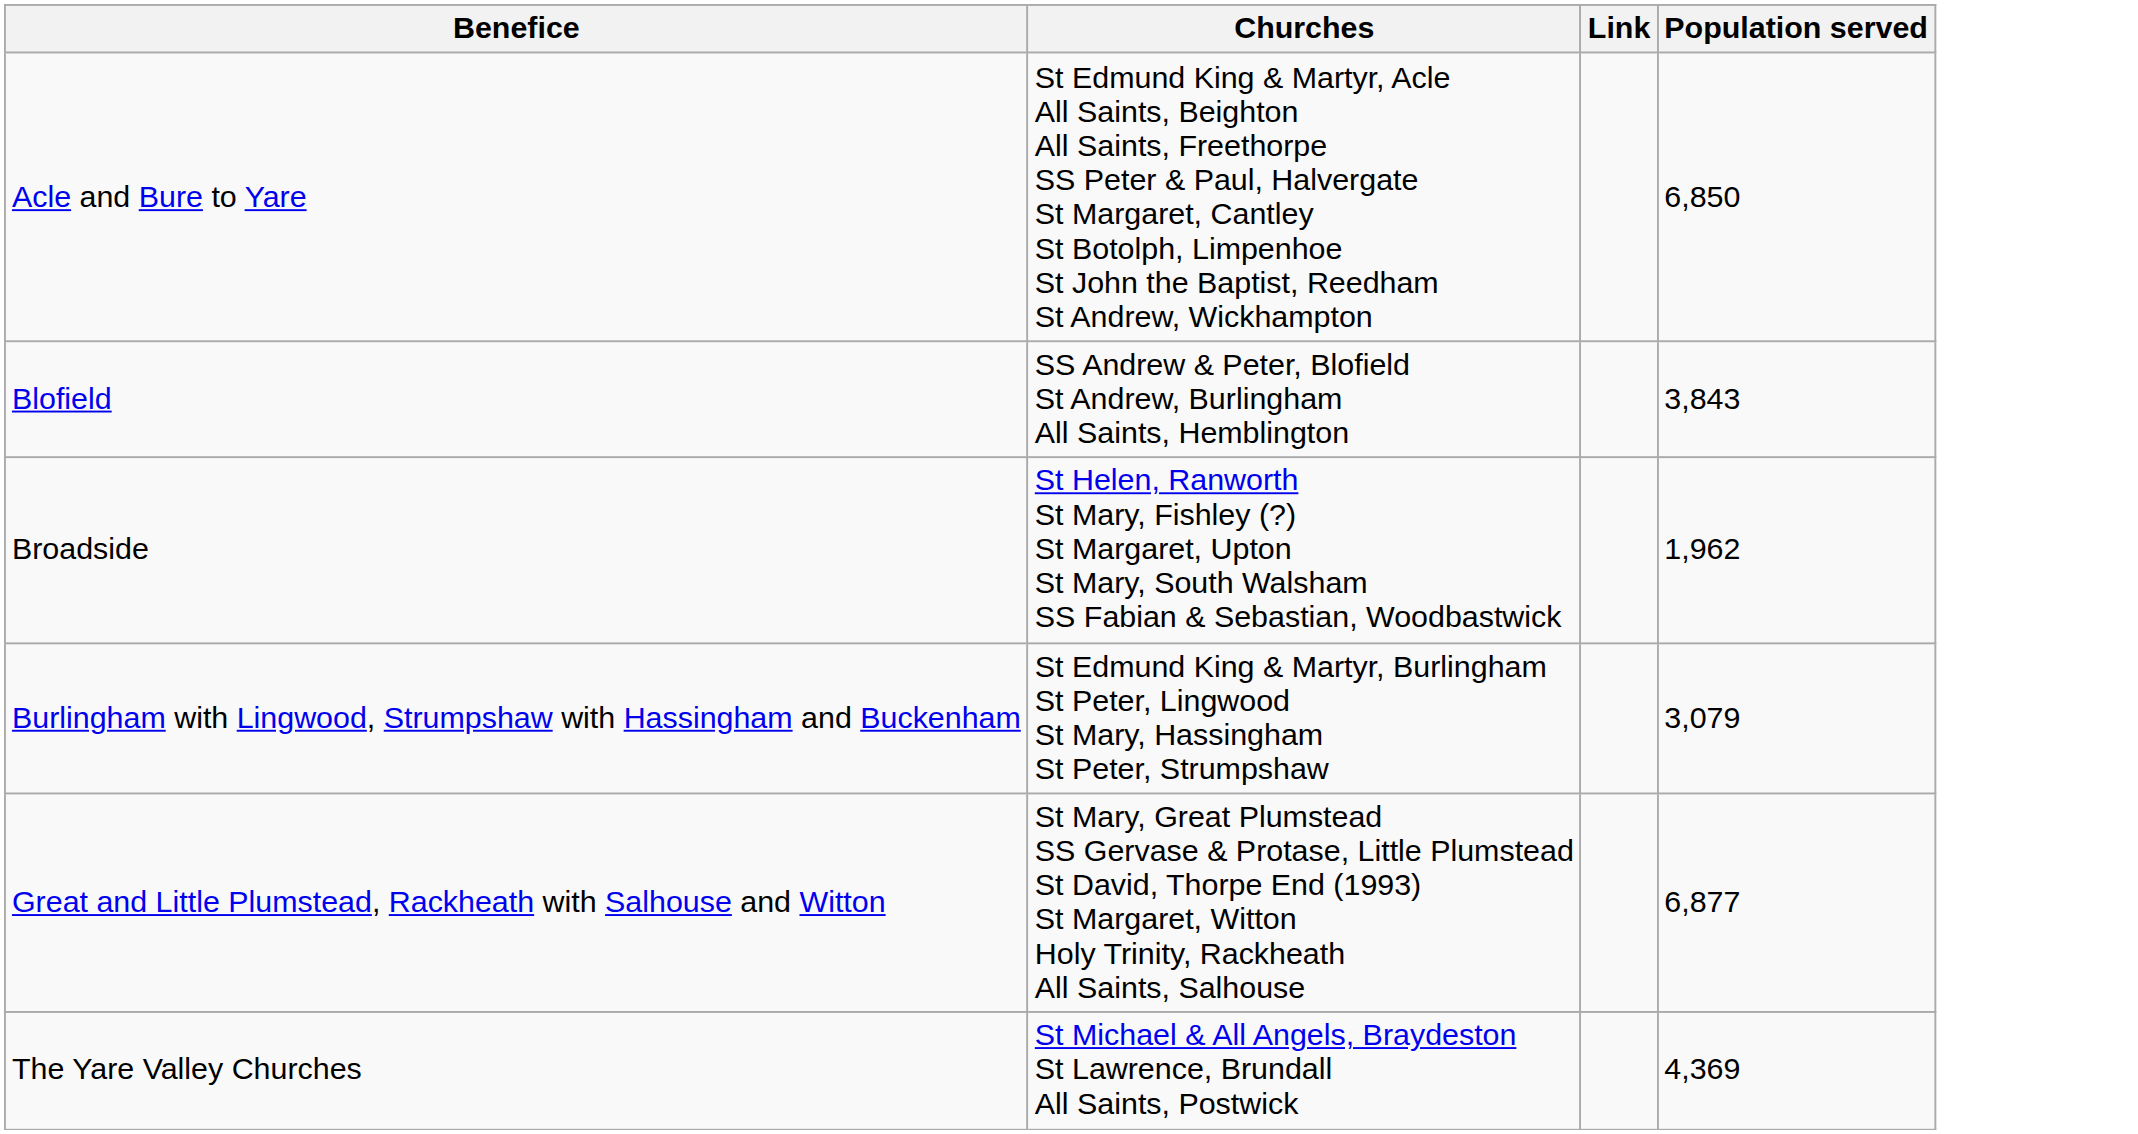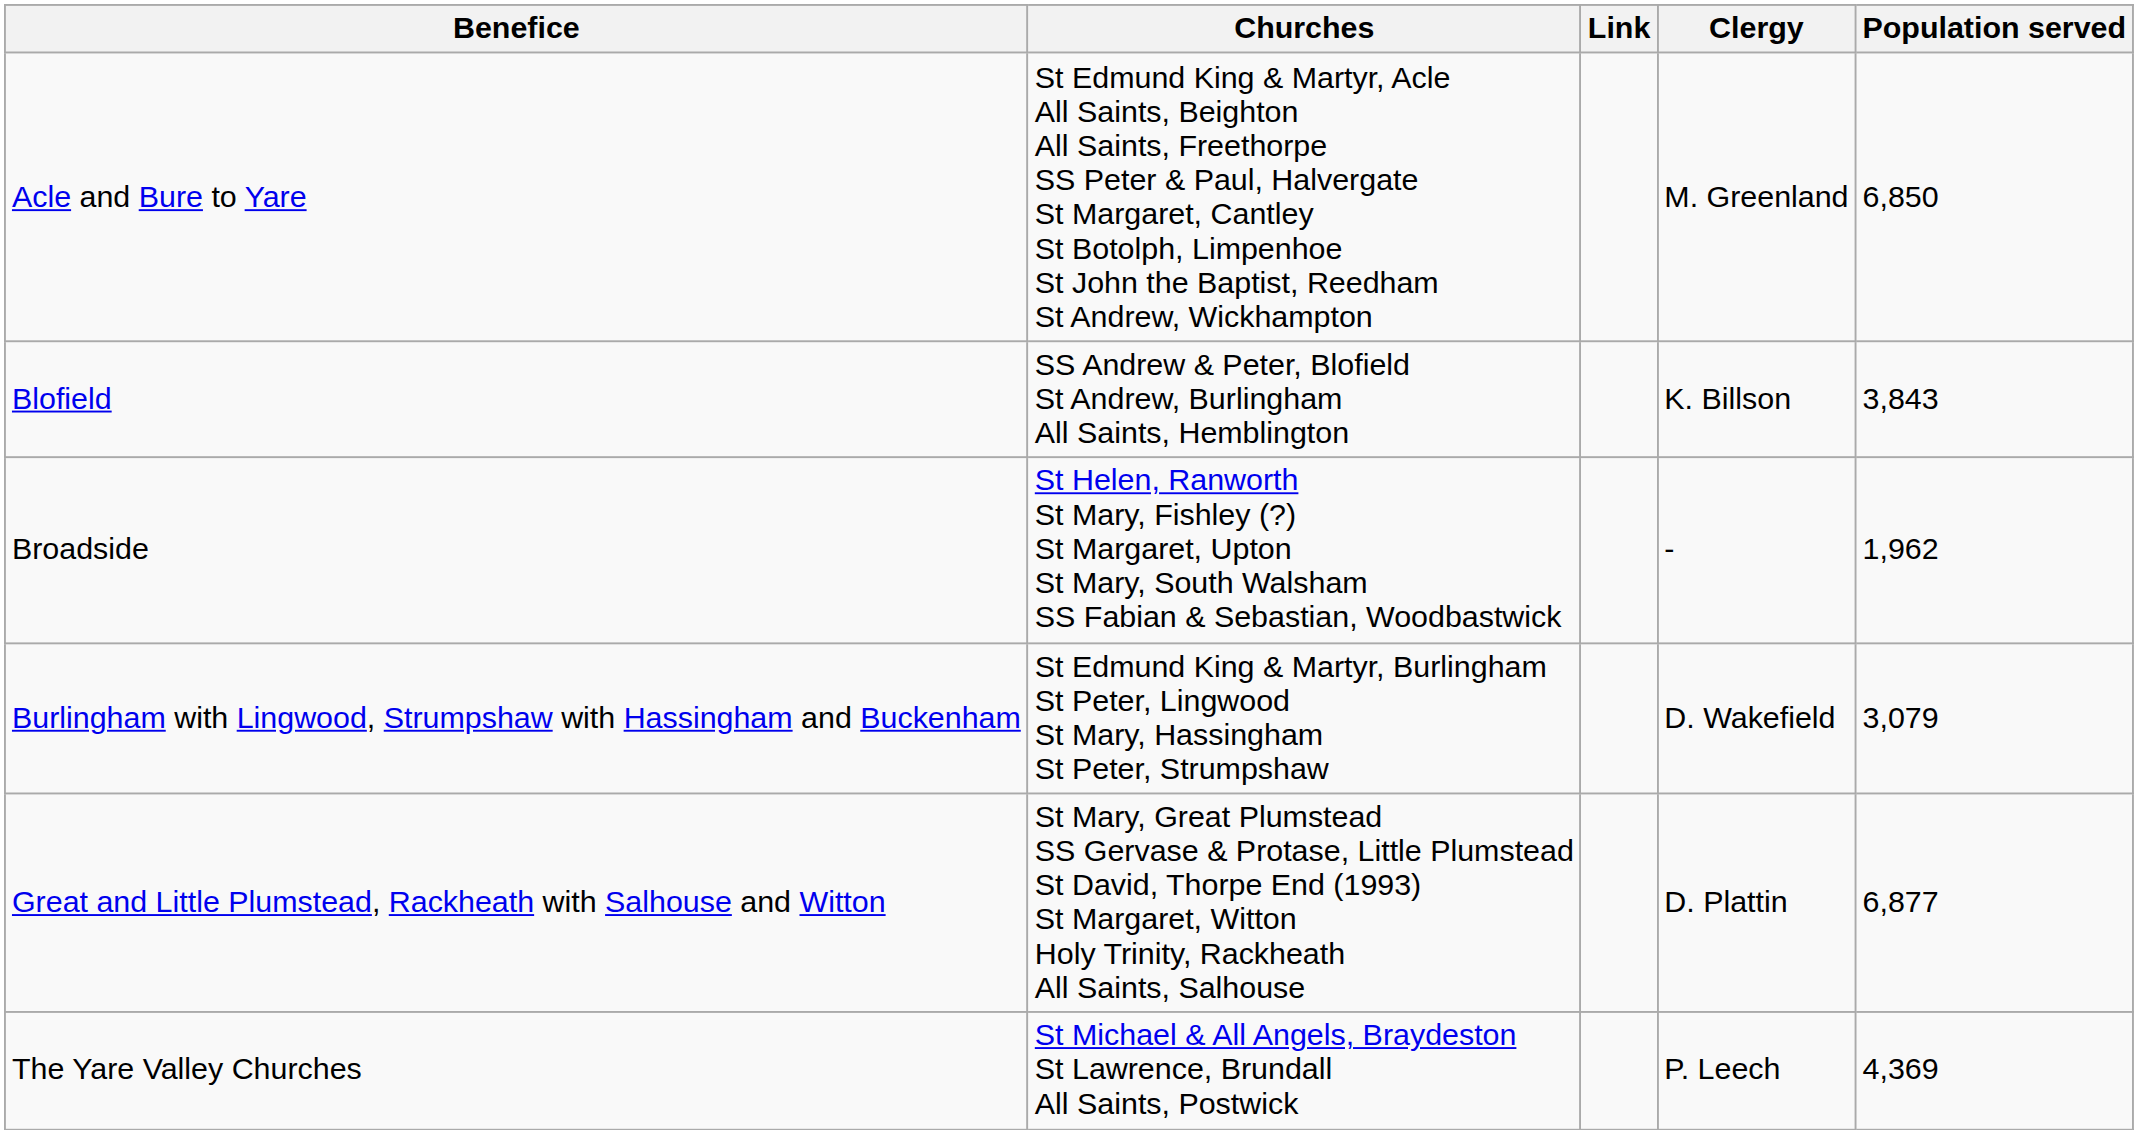 <table class="wikitable">
 <tr>
 <th>Benefice</th>
 <th>Churches</th>
 <th>Link</th>
+<th>Clergy</th>
 <th>Population served</th>
 </tr>
 <tr>
 <td><a href='#'>Acle</a> and <a href='#'>Bure</a> to <a href='#'>Yare</a></td>
 <td>St Edmund King & Martyr, Acle<br>All Saints, Beighton<br>All Saints, Freethorpe<br>SS Peter & Paul, Halvergate<br>St Margaret, Cantley<br>St Botolph, Limpenhoe<br>St John the Baptist, Reedham<br>St Andrew, Wickhampton</td>
 <td></td>
+<td>M. Greenland</td>
 <td>6,850</td>
 </tr>
 <tr>
 <td><a href='#'>Blofield</a></td>
 <td>SS Andrew & Peter, Blofield<br>St Andrew, Burlingham<br>All Saints, Hemblington</td>
 <td></td>
+<td>K. Billson</td>
 <td>3,843</td>
 </tr>
 <tr>
 <td>Broadside</td>
 <td><a href='#'>St Helen, Ranworth</a><br>St Mary, Fishley (?)<br>St Margaret, Upton<br>St Mary, South Walsham<br>SS Fabian & Sebastian, Woodbastwick</td>
 <td></td>
+<td>-</td>
 <td>1,962</td>
 </tr>
 <tr>
 <td><a href='#'>Burlingham</a> with <a href='#'>Lingwood</a>, <a href='#'>Strumpshaw</a> with <a href='#'>Hassingham</a> and <a href='#'>Buckenham</a></td>
 <td>St Edmund King & Martyr, Burlingham<br>St Peter, Lingwood<br>St Mary, Hassingham<br>St Peter, Strumpshaw</td>
 <td></td>
+<td>D. Wakefield</td>
 <td>3,079</td>
 </tr>
 <tr>
 <td><a href='#'>Great and Little Plumstead</a>, <a href='#'>Rackheath</a> with <a href='#'>Salhouse</a> and <a href='#'>Witton</a></td>
 <td>St Mary, Great Plumstead<br>SS Gervase & Protase, Little Plumstead<br>St David, Thorpe End (1993)<br>St Margaret, Witton<br>Holy Trinity, Rackheath<br>All Saints, Salhouse</td>
 <td></td>
+<td>D. Plattin</td>
 <td>6,877</td>
 </tr>
 <tr>
 <td>The Yare Valley Churches</td>
 <td><a href='#'>St Michael & All Angels, Braydeston</a><br>St Lawrence, Brundall<br>All Saints, Postwick</td>
 <td></td>
+<td>P. Leech</td>
 <td>4,369</td>
 </tr>
 </table>
